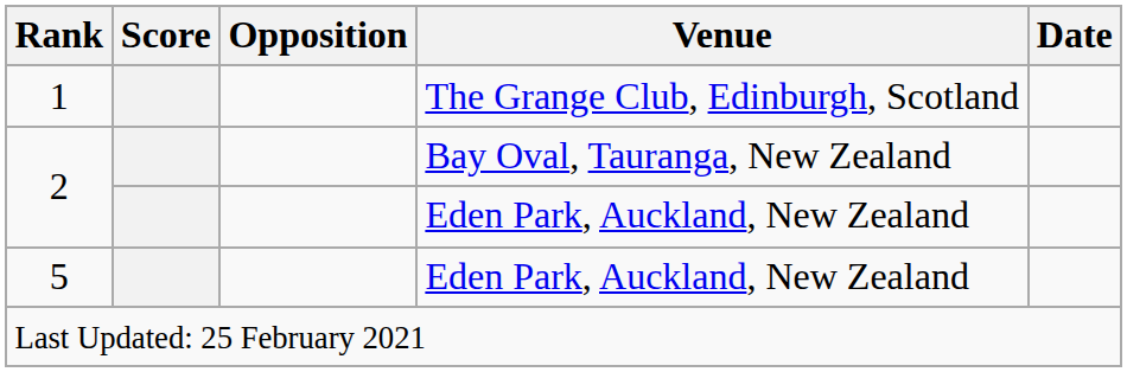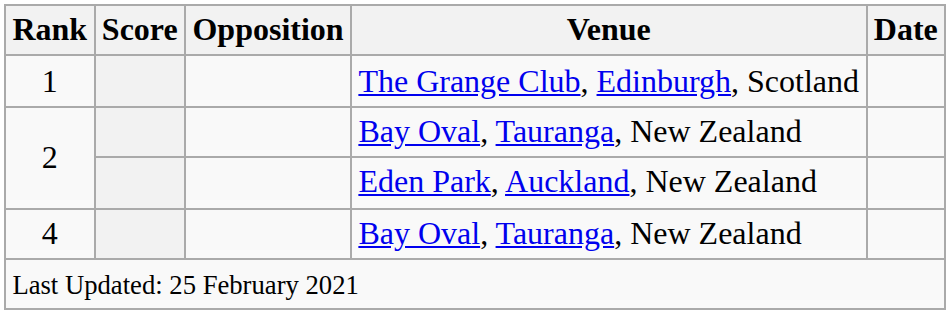 <table class="wikitable plainrowheaders sortable">
 <tr>
 <th scope=col>Rank</th>
 <th scope=col>Score</th>
 <th scope=col>Opposition</th>
 <th scope=col>Venue</th>
 <th scope=col>Date</th>
 </tr>
 <tr>
 <td align=center>1</td>
 <th scope=row style=text-align:center;></th>
 <td></td>
 <td><a href='#'>The Grange Club</a>, <a href='#'>Edinburgh</a>, Scotland</td>
 <td></td>
 </tr>
 <tr>
 <td align=center rowspan=2>2</td>
 <th scope=row style=text-align:center;></th>
 <td></td>
 <td><a href='#'>Bay Oval</a>, <a href='#'>Tauranga</a>, New Zealand</td>
 <td></td>
 </tr>
 <tr>
 <th scope=row style=text-align:center;></th>
 <td></td>
 <td><a href='#'>Eden Park</a>, <a href='#'>Auckland</a>, New Zealand</td>
 <td></td>
 </tr>
 <tr>
-<td align=center>5</td>
+<td align=center>4</td>
 <th scope=row style=text-align:center;></th>
 <td></td>
-<td><a href='#'>Eden Park</a>, <a href='#'>Auckland</a>, New Zealand</td>
+<td><a href='#'>Bay Oval</a>, <a href='#'>Tauranga</a>, New Zealand</td>
 <td></td>
 </tr>
 <tr>
 </tr>
 <tr class=sortbottom>
 <td colspan=5><small>Last Updated: 25 February 2021</small></td>
 </tr>
 </table>
